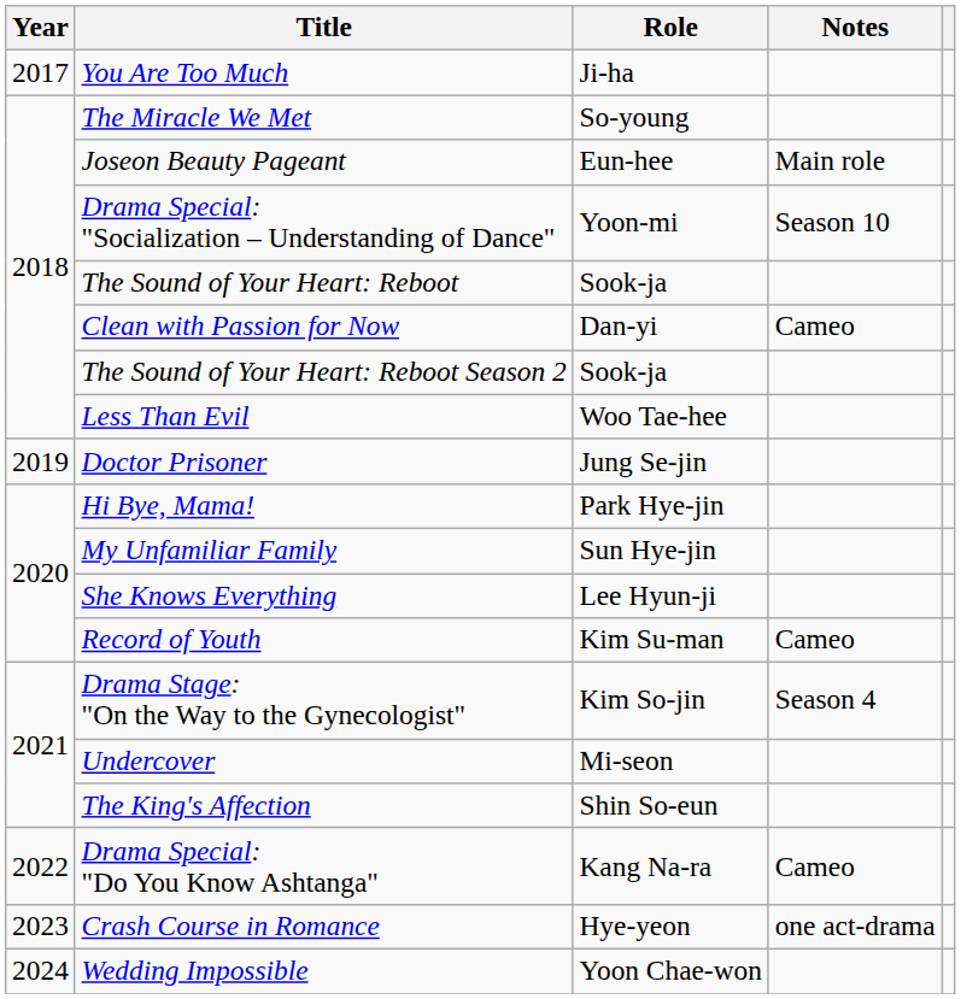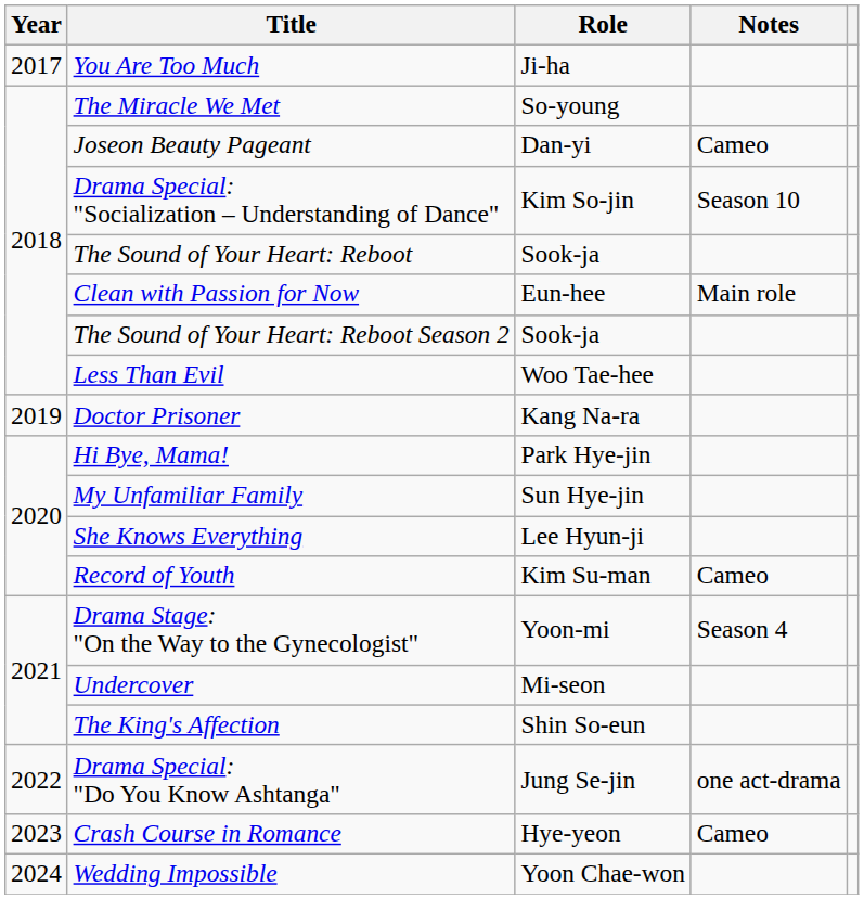 <table class="wikitable sortable" ->
 <tr>
 <th>Year</th>
 <th>Title</th>
 <th>Role</th>
 <th>Notes</th>
 <th class="unsortable"></th>
 </tr>
 <tr>
 <td>2017</td>
 <td><em><a href='#'>You Are Too Much</a></em></td>
 <td>Ji-ha</td>
 <td></td>
 <td></td>
 </tr>
 <tr>
 <td rowspan="7">2018</td>
 <td><em><a href='#'>The Miracle We Met</a></em></td>
 <td>So-young</td>
 <td></td>
 <td></td>
 </tr>
 <tr>
 <td><em>Joseon Beauty Pageant</em></td>
-<td>Eun-hee</td>
-<td>Main role</td>
+<td>Dan-yi</td>
+<td>Cameo</td>
 <td></td>
 </tr>
 <tr>
 <td><em><a href='#'>Drama Special</a>:</em><br>"Socialization – Understanding of Dance"</td>
-<td>Yoon-mi</td>
+<td>Kim So-jin</td>
 <td>Season 10</td>
 <td></td>
 </tr>
 <tr>
 <td><em>The Sound of Your Heart: Reboot</em></td>
 <td>Sook-ja</td>
 <td></td>
 <td></td>
 </tr>
 <tr>
 <td><em><a href='#'>Clean with Passion for Now</a></em></td>
-<td>Dan-yi</td>
-<td>Cameo</td>
+<td>Eun-hee</td>
+<td>Main role</td>
 <td></td>
 </tr>
 <tr>
 <td><em>The Sound of Your Heart: Reboot Season 2</em></td>
 <td>Sook-ja</td>
 <td></td>
 <td></td>
 </tr>
 <tr>
 <td><em><a href='#'>Less Than Evil</a></em></td>
 <td>Woo Tae-hee</td>
 <td></td>
 <td></td>
 </tr>
 <tr>
 <td>2019</td>
 <td><em><a href='#'>Doctor Prisoner</a></em></td>
-<td>Jung Se-jin</td>
+<td>Kang Na-ra</td>
 <td></td>
 <td></td>
 </tr>
 <tr>
 <td rowspan="4">2020</td>
 <td><em><a href='#'>Hi Bye, Mama!</a></em></td>
 <td>Park Hye-jin</td>
 <td></td>
 <td></td>
 </tr>
 <tr>
 <td><em><a href='#'>My Unfamiliar Family</a></em></td>
 <td>Sun Hye-jin</td>
 <td></td>
 <td></td>
 </tr>
 <tr>
 <td><em><a href='#'>She Knows Everything</a></em></td>
 <td>Lee Hyun-ji</td>
 <td></td>
 <td></td>
 </tr>
 <tr>
 <td><em><a href='#'>Record of Youth</a></em></td>
 <td>Kim Su-man</td>
 <td>Cameo</td>
 <td></td>
 </tr>
 <tr>
 <td rowspan="3">2021</td>
 <td><em><a href='#'>Drama Stage</a>:</em><br>"On the Way to the Gynecologist"</td>
-<td>Kim So-jin</td>
+<td>Yoon-mi</td>
 <td>Season 4</td>
 <td></td>
 </tr>
 <tr>
 <td><em><a href='#'>Undercover</a></em></td>
 <td>Mi-seon</td>
 <td></td>
 <td></td>
 </tr>
 <tr>
 <td><em><a href='#'>The King's Affection</a></em></td>
 <td>Shin So-eun</td>
 <td></td>
 <td></td>
 </tr>
 <tr>
 <td>2022</td>
 <td><em><a href='#'>Drama Special</a>:</em><br>"Do You Know Ashtanga"</td>
-<td>Kang Na-ra</td>
-<td>Cameo</td>
+<td>Jung Se-jin</td>
+<td>one act-drama</td>
 <td></td>
 </tr>
 <tr>
 <td>2023</td>
 <td><em><a href='#'>Crash Course in Romance</a></em></td>
 <td>Hye-yeon</td>
-<td>one act-drama</td>
+<td>Cameo</td>
 <td></td>
 </tr>
 <tr>
 <td>2024</td>
 <td><em><a href='#'>Wedding Impossible</a></em></td>
 <td>Yoon Chae-won</td>
 <td></td>
 <td></td>
 </tr>
 <tr>
 </tr>
 </table>
